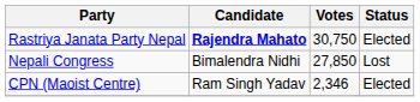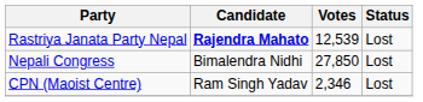 <table class="wikitable">
 <tr>
 <th>Party</th>
 <th>Candidate</th>
 <th>Votes</th>
 <th>Status</th>
 </tr>
 <tr>
 <td><a href='#'>Rastriya Janata Party Nepal</a></td>
 <td><strong><a href='#'>Rajendra Mahato</a></strong></td>
-<td>30,750</td>
-<td>Elected</td>
+<td>12,539</td>
+<td>Lost</td>
 </tr>
 <tr>
 <td><a href='#'>Nepali Congress</a></td>
 <td>Bimalendra Nidhi</td>
 <td>27,850</td>
 <td>Lost</td>
 </tr>
 <tr>
 <td><a href='#'>CPN (Maoist Centre)</a></td>
 <td>Ram Singh Yadav</td>
 <td>2,346</td>
-<td>Elected</td>
+<td>Lost</td>
 </tr>
 <tr>
 </tr>
 </table>
